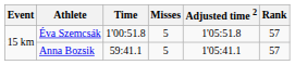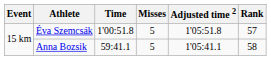 <table class="wikitable" style="font-size:90%">
 <tr>
 <th>Event</th>
 <th>Athlete</th>
 <th>Time</th>
 <th>Misses</th>
 <th>Adjusted time <sup>2</sup></th>
 <th>Rank</th>
 </tr>
 <tr>
 <td rowspan="2">15 km</td>
 <td><a href='#'>Éva Szemcsák</a></td>
 <td align="center">1'00:51.8</td>
 <td align="center">5</td>
 <td align="center">1'05:51.8</td>
 <td align="center">57</td>
 </tr>
 <tr>
 <td><a href='#'>Anna Bozsik</a></td>
 <td align="center">59:41.1</td>
 <td align="center">5</td>
 <td align="center">1'05:41.1</td>
-<td align="center">57</td>
+<td align="center">58</td>
 </tr>
 </table>
